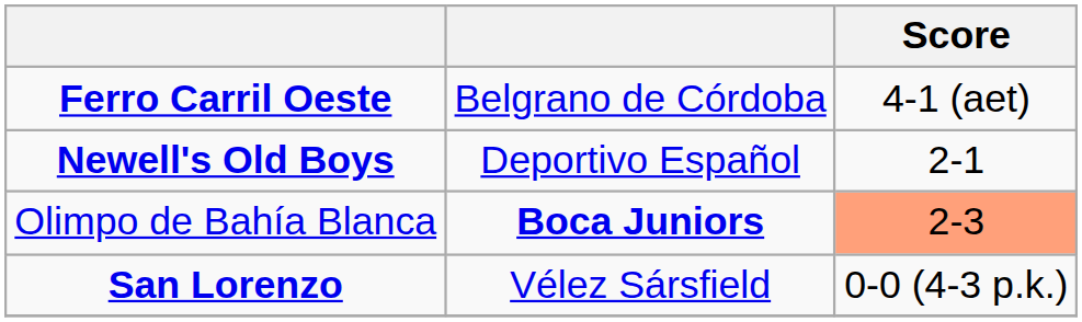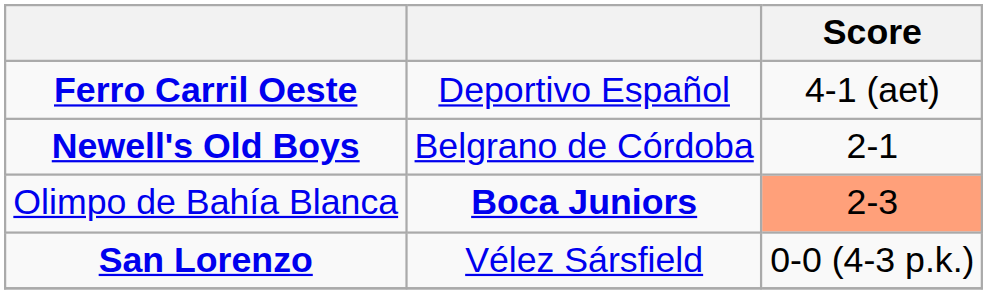 <table class="wikitable" style="text-align: center;">
 <tr>
 <th></th>
 <th></th>
 <th>Score</th>
 </tr>
 <tr>
 <td><strong><a href='#'>Ferro Carril Oeste</a></strong></td>
-<td><a href='#'>Belgrano de Córdoba</a></td>
+<td><a href='#'>Deportivo Español</a></td>
 <td>4-1 (aet)</td>
 </tr>
 <tr>
 <td><strong><a href='#'>Newell's Old Boys</a></strong></td>
-<td><a href='#'>Deportivo Español</a></td>
+<td><a href='#'>Belgrano de Córdoba</a></td>
 <td>2-1</td>
 </tr>
 <tr>
 <td><a href='#'>Olimpo de Bahía Blanca</a></td>
 <td><strong><a href='#'>Boca Juniors</a></strong></td>
 <td style="background: lightsalmon;">2-3</td>
 </tr>
 <tr>
 <td><strong><a href='#'>San Lorenzo</a></strong></td>
 <td><a href='#'>Vélez Sársfield</a></td>
 <td>0-0 (4-3 p.k.)</td>
 </tr>
 <tr>
 </tr>
 </table>
